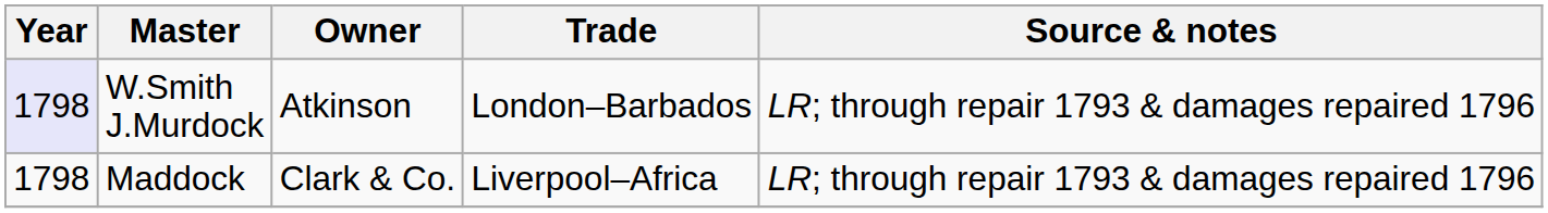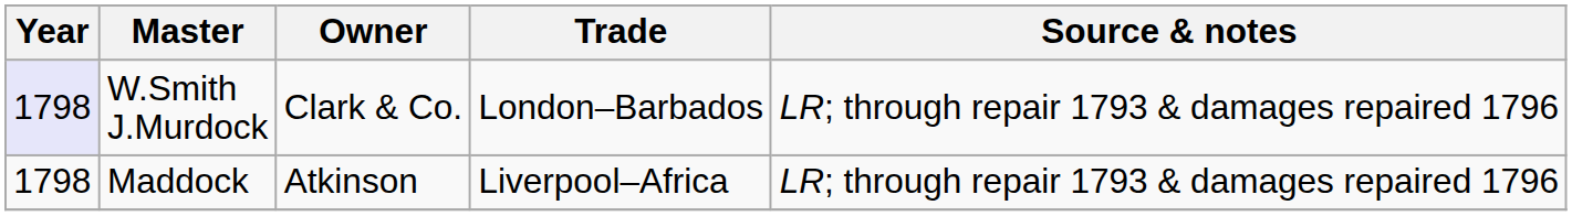 <table class=" wikitable">
 <tr>
 <th>Year</th>
 <th>Master</th>
 <th>Owner</th>
 <th>Trade</th>
 <th>Source & notes</th>
 </tr>
 <tr>
 <td style="background: lavender;">1798</td>
 <td>W.Smith<br>J.Murdock</td>
-<td>Atkinson</td>
+<td>Clark & Co.</td>
 <td>London–Barbados</td>
 <td><em>LR</em>; through repair 1793 & damages repaired 1796</td>
 </tr>
 <tr>
 <td>1798</td>
 <td>Maddock</td>
-<td>Clark & Co.</td>
+<td>Atkinson</td>
 <td>Liverpool–Africa</td>
 <td><em>LR</em>; through repair 1793 & damages repaired 1796</td>
 </tr>
 <tr>
 </tr>
 </table>
